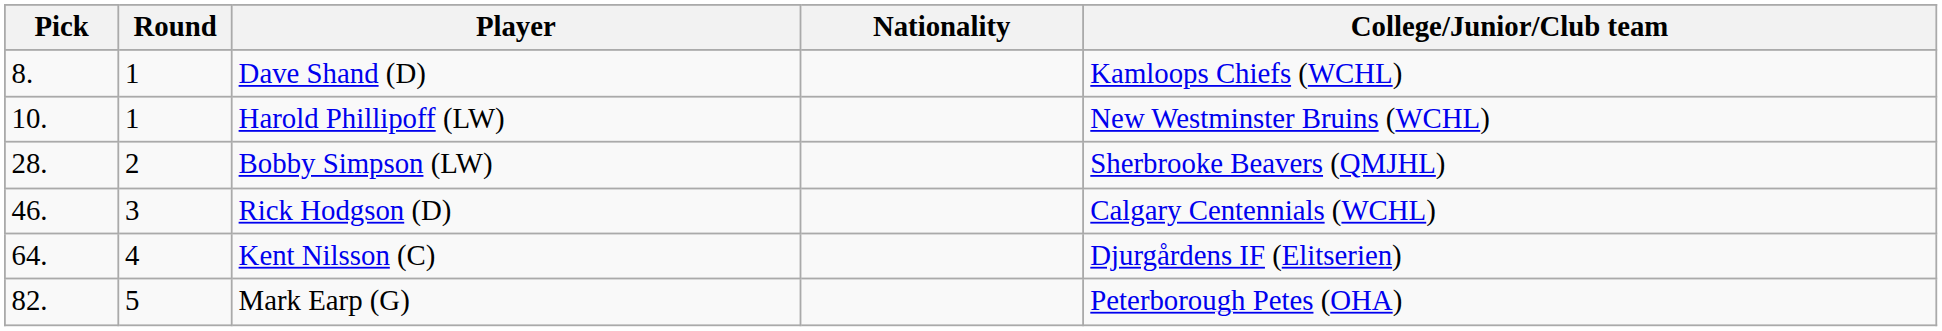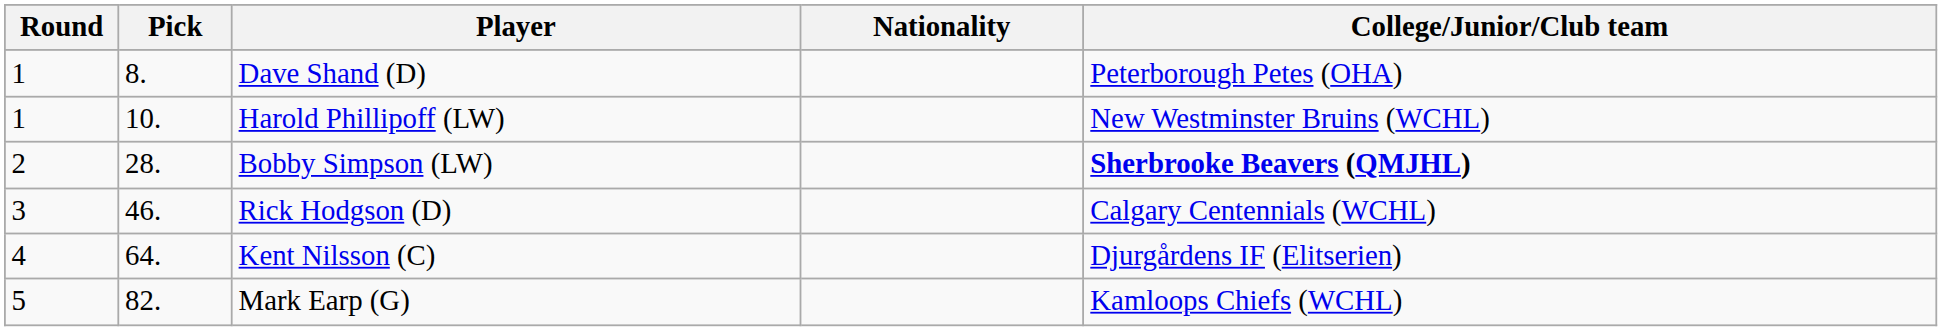 <table class="wikitable">
 <tr>
+<th bgcolor="#DDDDFF" width="5%">Round</th>
 <th bgcolor="#DDDDFF" width="5%">Pick</th>
-<th bgcolor="#DDDDFF" width="5%">Round</th>
 <th bgcolor="#DDDDFF" width="25%">Player</th>
 <th bgcolor="#DDDDFF" width="12.5%">Nationality</th>
 <th bgcolor="#DDDDFF" width="37.5%">College/Junior/Club team</th>
 </tr>
 <tr>
+<td>1</td>
 <td>8.</td>
-<td>1</td>
 <td><a href='#'>Dave Shand</a> (D)</td>
 <td></td>
-<td><a href='#'>Kamloops Chiefs</a> (<a href='#'>WCHL</a>)</td>
+<td><a href='#'>Peterborough Petes</a> (<a href='#'>OHA</a>)</td>
 </tr>
 <tr>
+<td>1</td>
 <td>10.</td>
-<td>1</td>
 <td><a href='#'>Harold Phillipoff</a> (LW)</td>
 <td></td>
 <td><a href='#'>New Westminster Bruins</a> (<a href='#'>WCHL</a>)</td>
 </tr>
 <tr>
+<td>2</td>
 <td>28.</td>
-<td>2</td>
 <td><a href='#'>Bobby Simpson</a> (LW)</td>
 <td></td>
-<td><a href='#'>Sherbrooke Beavers</a> (<a href='#'>QMJHL</a>)</td>
+<td><strong><a href='#'>Sherbrooke Beavers</a> (<a href='#'>QMJHL</a>)</strong></td>
 </tr>
 <tr>
+<td>3</td>
 <td>46.</td>
-<td>3</td>
 <td><a href='#'>Rick Hodgson</a> (D)</td>
 <td></td>
 <td><a href='#'>Calgary Centennials</a> (<a href='#'>WCHL</a>)</td>
 </tr>
 <tr>
+<td>4</td>
 <td>64.</td>
-<td>4</td>
 <td><a href='#'>Kent Nilsson</a> (C)</td>
 <td></td>
 <td><a href='#'>Djurgårdens IF</a> (<a href='#'>Elitserien</a>)</td>
 </tr>
 <tr>
+<td>5</td>
 <td>82.</td>
-<td>5</td>
 <td>Mark Earp (G)</td>
 <td></td>
-<td><a href='#'>Peterborough Petes</a> (<a href='#'>OHA</a>)</td>
+<td><a href='#'>Kamloops Chiefs</a> (<a href='#'>WCHL</a>)</td>
 </tr>
 </table>
